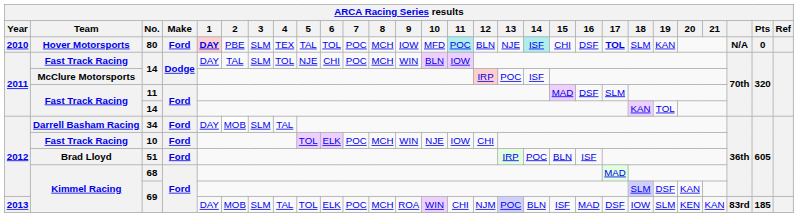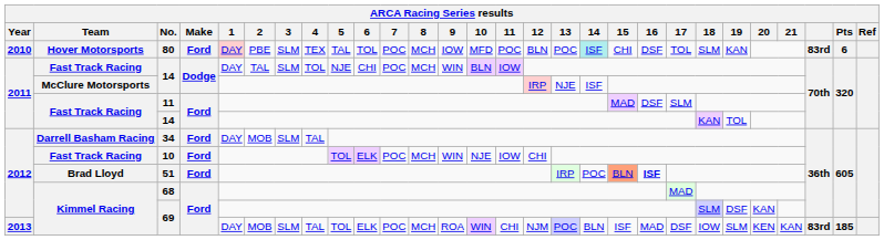 <table class="wikitable" style="text-align:center; font-size:75%">
 <tr>
 <th colspan=48><a href='#'>ARCA Racing Series</a> results</th>
 </tr>
 <tr>
 <th>Year</th>
 <th>Team</th>
 <th>No.</th>
 <th>Make</th>
 <th>1</th>
 <th>2</th>
 <th>3</th>
 <th>4</th>
 <th>5</th>
 <th>6</th>
 <th>7</th>
 <th>8</th>
 <th>9</th>
 <th>10</th>
 <th>11</th>
 <th>12</th>
 <th>13</th>
 <th>14</th>
 <th>15</th>
 <th>16</th>
 <th>17</th>
 <th>18</th>
 <th>19</th>
 <th>20</th>
 <th>21</th>
 <th></th>
 <th>Pts</th>
 <th>Ref</th>
 </tr>
 <tr>
 <th><a href='#'>2010</a></th>
 <th><a href='#'>Hover Motorsports</a></th>
 <th>80</th>
 <th><a href='#'>Ford</a></th>
-<td style="background:#FFCFCF;"><strong><a href='#'>DAY</a><br></strong></td>
+<td style="background:#FFCFCF;"><a href='#'>DAY</a><br></td>
 <td><a href='#'>PBE</a></td>
 <td><a href='#'>SLM</a></td>
 <td><a href='#'>TEX</a></td>
 <td><a href='#'>TAL</a></td>
 <td><a href='#'>TOL</a></td>
 <td><a href='#'>POC</a></td>
 <td><a href='#'>MCH</a></td>
 <td><a href='#'>IOW</a></td>
 <td><a href='#'>MFD</a></td>
-<td style="background: paleturquoise;"><a href='#'>POC</a></td>
+<td><a href='#'>POC</a></td>
 <td><a href='#'>BLN</a></td>
-<td><a href='#'>NJE</a></td>
+<td><a href='#'>POC</a></td>
 <td style="background: paleturquoise;"><a href='#'>ISF</a></td>
 <td><a href='#'>CHI</a></td>
 <td><a href='#'>DSF</a></td>
-<td><strong><a href='#'>TOL</a></strong></td>
+<td><a href='#'>TOL</a></td>
 <td><a href='#'>SLM</a></td>
 <td><a href='#'>KAN</a></td>
 <td colspan=2></td>
-<th>N/A</th>
-<th>0</th>
+<th>83rd</th>
+<th>6</th>
 <th></th>
 </tr>
 <tr>
 <th rowspan=4><a href='#'>2011</a></th>
 <th><a href='#'>Fast Track Racing</a></th>
 <th rowspan=2>14</th>
 <th rowspan=2><a href='#'>Dodge</a></th>
 <td><a href='#'>DAY</a></td>
 <td><a href='#'>TAL</a></td>
 <td><a href='#'>SLM</a></td>
 <td><a href='#'>TOL</a></td>
 <td><a href='#'>NJE</a></td>
 <td><a href='#'>CHI</a></td>
 <td><a href='#'>POC</a></td>
 <td><a href='#'>MCH</a></td>
 <td><a href='#'>WIN</a></td>
 <td style="background:#EFCFFF;"><a href='#'>BLN</a><br></td>
 <td style="background:#EFCFFF;"><a href='#'>IOW</a><br></td>
 <td colspan=10></td>
 <th rowspan=4>70th</th>
 <th rowspan=4>320</th>
 <th rowspan=4></th>
 </tr>
 <tr>
 <th>McClure Motorsports</th>
 <td colspan=11></td>
 <td style="background:#FFCFCF;"><a href='#'>IRP</a><br></td>
-<td><a href='#'>POC</a></td>
+<td><a href='#'>NJE</a></td>
 <td><a href='#'>ISF</a></td>
 <td colspan=7></td>
 </tr>
 <tr>
 <th rowspan=2><a href='#'>Fast Track Racing</a></th>
 <th>11</th>
 <th rowspan=2><a href='#'>Ford</a></th>
 <td colspan=14></td>
 <td style="background:#EFCFFF;"><a href='#'>MAD</a><br></td>
 <td><a href='#'>DSF</a></td>
 <td><a href='#'>SLM</a></td>
 <td colspan=4></td>
 </tr>
 <tr>
 <th>14</th>
 <td colspan=17></td>
 <td style="background:#EFCFFF;"><a href='#'>KAN</a><br></td>
 <td><a href='#'>TOL</a></td>
 <td colspan=2></td>
 </tr>
 <tr>
 <th rowspan=5><a href='#'>2012</a></th>
 <th><a href='#'>Darrell Basham Racing</a></th>
 <th>34</th>
 <th><a href='#'>Ford</a></th>
 <td><a href='#'>DAY</a></td>
 <td style="background:#FFFFFF;"><a href='#'>MOB</a><br></td>
 <td><a href='#'>SLM</a></td>
 <td><a href='#'>TAL</a></td>
 <td colspan=17></td>
 <th rowspan=5>36th</th>
 <th rowspan=5>605</th>
 <th rowspan=5></th>
 </tr>
 <tr>
 <th><a href='#'>Fast Track Racing</a></th>
 <th>10</th>
 <th><a href='#'>Ford</a></th>
 <td colspan=4></td>
 <td style="background:#EFCFFF;"><a href='#'>TOL</a><br></td>
 <td style="background:#EFCFFF;"><a href='#'>ELK</a><br></td>
 <td><a href='#'>POC</a></td>
 <td><a href='#'>MCH</a></td>
 <td><a href='#'>WIN</a></td>
 <td><a href='#'>NJE</a></td>
 <td><a href='#'>IOW</a></td>
 <td><a href='#'>CHI</a></td>
 <td colspan=9></td>
 </tr>
 <tr>
 <th>Brad Lloyd</th>
 <th>51</th>
 <th><a href='#'>Ford</a></th>
 <td colspan=12></td>
 <td style="background:#DFFFDF;"><a href='#'>IRP</a><br></td>
 <td><a href='#'>POC</a></td>
-<td><a href='#'>BLN</a></td>
-<td><a href='#'>ISF</a></td>
+<td style="background: lightsalmon;"><a href='#'>BLN</a></td>
+<td><strong><a href='#'>ISF</a></strong></td>
 <td colspan=5></td>
 </tr>
 <tr>
 <th rowspan=3><a href='#'>Kimmel Racing</a></th>
 <th>68</th>
 <th rowspan=3><a href='#'>Ford</a></th>
 <td colspan=16></td>
 <td style="background:#DFFFDF;"><a href='#'>MAD</a><br></td>
 <td colspan=4></td>
 </tr>
 <tr>
 <th rowspan=2>69</th>
 <td colspan=17></td>
 <td style="background:#CFCFFF;"><a href='#'>SLM</a><br></td>
 <td><a href='#'>DSF</a></td>
 <td><a href='#'>KAN</a></td>
 <td></td>
 </tr>
 <tr>
 <th><a href='#'>2013</a></th>
 <td><a href='#'>DAY</a></td>
 <td><a href='#'>MOB</a></td>
 <td><a href='#'>SLM</a></td>
 <td><a href='#'>TAL</a></td>
 <td><a href='#'>TOL</a></td>
 <td><a href='#'>ELK</a></td>
 <td><a href='#'>POC</a></td>
 <td><a href='#'>MCH</a></td>
 <td><a href='#'>ROA</a></td>
 <td style="background:#EFCFFF;"><a href='#'>WIN</a><br></td>
 <td><a href='#'>CHI</a></td>
 <td><a href='#'>NJM</a></td>
 <td style="background:#CFCFFF;"><a href='#'>POC</a><br></td>
 <td><a href='#'>BLN</a></td>
 <td><a href='#'>ISF</a></td>
 <td><a href='#'>MAD</a></td>
 <td><a href='#'>DSF</a></td>
 <td><a href='#'>IOW</a></td>
 <td><a href='#'>SLM</a></td>
 <td><a href='#'>KEN</a></td>
 <td><a href='#'>KAN</a></td>
 <th>83rd</th>
 <th>185</th>
 <th></th>
 </tr>
 </table>
